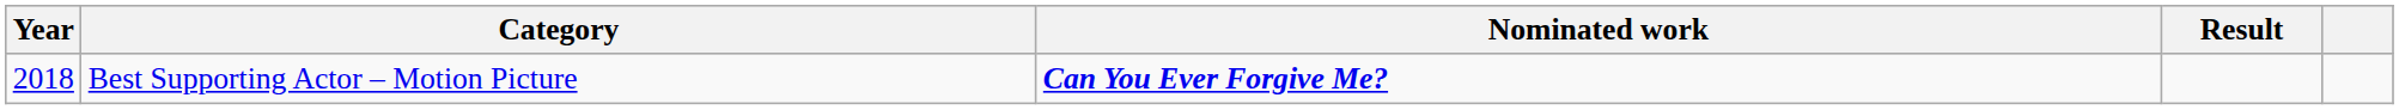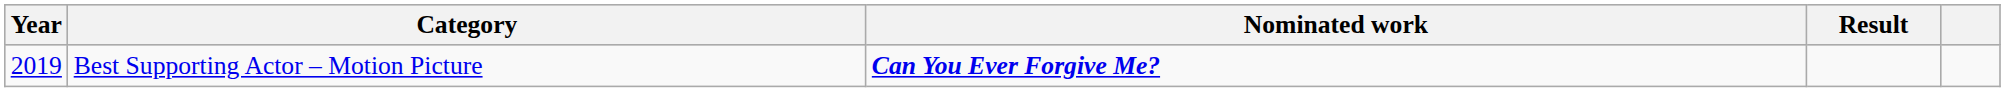 <table class=wikitable>
 <tr>
 <th scope="col" style="width:1em;">Year</th>
 <th scope="col" style="width:33em;">Category</th>
 <th scope="col" style="width:39em;">Nominated work</th>
 <th scope="col" style="width:5em;">Result</th>
 <th scope="col" style="width:2em;"></th>
 </tr>
 <tr>
-<td><a href='#'>2018</a></td>
+<td><a href='#'>2019</a></td>
 <td><a href='#'>Best Supporting Actor – Motion Picture</a></td>
 <td><strong><em><a href='#'>Can You Ever Forgive Me?</a></em></strong></td>
 <td></td>
 <td style="text-align:center;"></td>
 </tr>
 </table>
